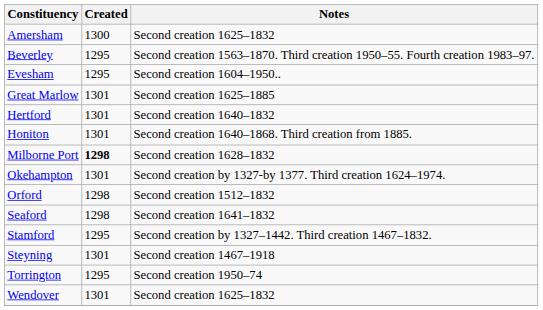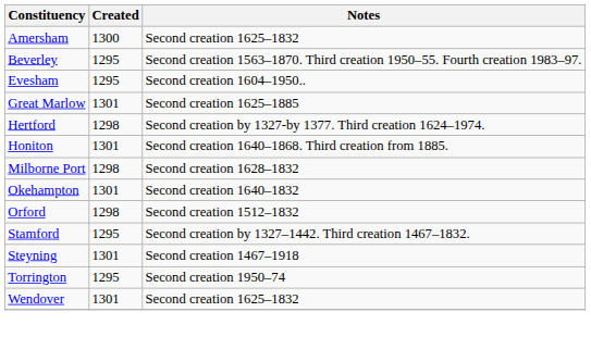 <table class="wikitable">
 <tr>
 <th>Constituency</th>
 <th>Created</th>
 <th>Notes</th>
 </tr>
 <tr>
 <td><a href='#'>Amersham</a></td>
 <td>1300</td>
 <td>Second creation 1625–1832</td>
 </tr>
 <tr>
 <td><a href='#'>Beverley</a></td>
 <td>1295</td>
 <td>Second creation 1563–1870. Third creation 1950–55. Fourth creation 1983–97.</td>
 </tr>
 <tr>
 <td><a href='#'>Evesham</a></td>
 <td>1295</td>
 <td>Second creation 1604–1950..</td>
 </tr>
 <tr>
 <td><a href='#'>Great Marlow</a></td>
 <td>1301</td>
 <td>Second creation 1625–1885</td>
 </tr>
 <tr>
 <td><a href='#'>Hertford</a></td>
-<td>1301</td>
-<td>Second creation 1640–1832</td>
+<td>1298</td>
+<td>Second creation by 1327-by 1377. Third creation 1624–1974.</td>
 </tr>
 <tr>
 <td><a href='#'>Honiton</a></td>
 <td>1301</td>
 <td>Second creation 1640–1868. Third creation from 1885.</td>
 </tr>
 <tr>
 <td><a href='#'>Milborne Port</a></td>
-<td><strong>1298</strong></td>
+<td>1298</td>
 <td>Second creation 1628–1832</td>
 </tr>
 <tr>
 <td><a href='#'>Okehampton</a></td>
 <td>1301</td>
-<td>Second creation by 1327-by 1377. Third creation 1624–1974.</td>
+<td>Second creation 1640–1832</td>
 </tr>
 <tr>
 <td><a href='#'>Orford</a></td>
 <td>1298</td>
 <td>Second creation 1512–1832</td>
-</tr>
-<tr>
-<td><a href='#'>Seaford</a></td>
-<td>1298</td>
-<td>Second creation 1641–1832</td>
 </tr>
 <tr>
 <td><a href='#'>Stamford</a></td>
 <td>1295</td>
 <td>Second creation by 1327–1442. Third creation 1467–1832.</td>
 </tr>
 <tr>
 <td><a href='#'>Steyning</a></td>
 <td>1301</td>
 <td>Second creation 1467–1918</td>
 </tr>
 <tr>
 <td><a href='#'>Torrington</a></td>
 <td>1295</td>
 <td>Second creation 1950–74</td>
 </tr>
 <tr>
 <td><a href='#'>Wendover</a></td>
 <td>1301</td>
 <td>Second creation 1625–1832</td>
 </tr>
 <tr>
 </tr>
 </table>
